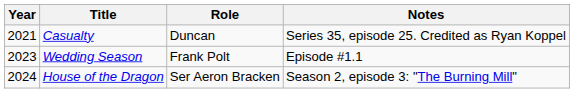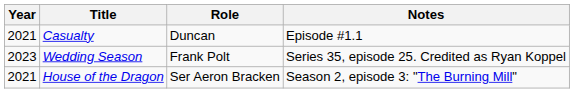 <table class="wikitable">
 <tr>
 <th>Year</th>
 <th>Title</th>
 <th>Role</th>
 <th>Notes</th>
 </tr>
 <tr>
 <td>2021</td>
 <td><em><a href='#'>Casualty</a></em></td>
 <td>Duncan</td>
-<td>Series 35, episode 25. Credited as Ryan Koppel</td>
+<td>Episode #1.1</td>
 </tr>
 <tr>
 <td>2023</td>
 <td><em><a href='#'>Wedding Season</a></em></td>
 <td>Frank Polt</td>
-<td>Episode #1.1</td>
+<td>Series 35, episode 25. Credited as Ryan Koppel</td>
 </tr>
 <tr>
-<td>2024</td>
+<td>2021</td>
 <td><em><a href='#'>House of the Dragon</a></em></td>
 <td>Ser Aeron Bracken</td>
 <td>Season 2, episode 3: "<a href='#'>The Burning Mill</a>"</td>
 </tr>
 </table>
